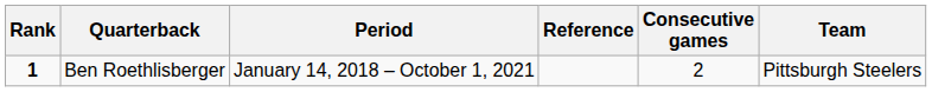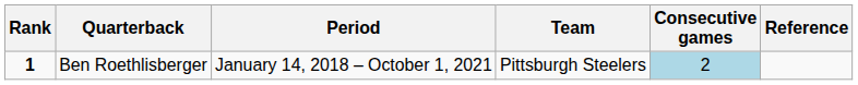 <table class="wikitable">
 <tr>
 <th>Rank</th>
 <th>Quarterback</th>
 <th>Period</th>
+<th>Team</th>
+<th>Consecutive<br>games</th>
 <th>Reference</th>
-<th>Consecutive<br>games</th>
-<th>Team</th>
 </tr>
 <tr>
 <td style="text-align:center;" rowspan="1"><strong>1</strong></td>
 <td>Ben Roethlisberger</td>
 <td>January 14, 2018 – October 1, 2021</td>
+<td>Pittsburgh Steelers</td>
+<td style="background: lightblue; text-align:center;">2</td>
 <td style="text-align:center;"></td>
-<td style="text-align:center;">2</td>
-<td>Pittsburgh Steelers</td>
 </tr>
 </table>
